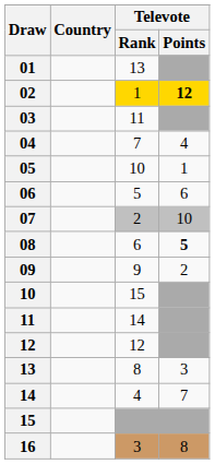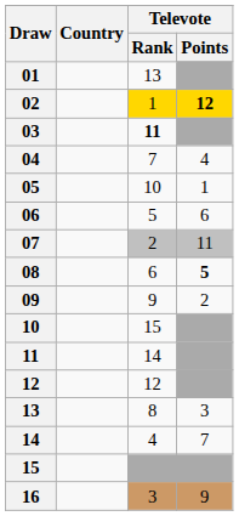 <table class="sortable wikitable collapsible plainrowheaders" style="text-align:center;">
 <tr>
 </tr>
 <tr>
 <th scope="col" rowspan="2">Draw</th>
 <th scope="col" rowspan="2">Country</th>
 <th scope="col" colspan="2">Televote</th>
 </tr>
 <tr>
 <th scope="col">Rank</th>
 <th scope="col" class="unsortable">Points</th>
 </tr>
 <tr>
 <th scope="row" style="text-align:center;">01</th>
 <td style="text-align:left;"></td>
 <td>13</td>
 <td style="background:#AAAAAA;"></td>
 </tr>
 <tr>
 <th scope="row" style="text-align:center;">02</th>
 <td style="text-align:left;"></td>
 <td style="background:gold;">1</td>
 <td style="background:gold;"><strong>12</strong></td>
 </tr>
 <tr>
 <th scope="row" style="text-align:center;">03</th>
 <td style="text-align:left;"></td>
-<td>11</td>
+<td><strong>11</strong></td>
 <td style="background:#AAAAAA;"></td>
 </tr>
 <tr>
 <th scope="row" style="text-align:center;">04</th>
 <td style="text-align:left;"></td>
 <td>7</td>
 <td>4</td>
 </tr>
 <tr>
 <th scope="row" style="text-align:center;">05</th>
 <td style="text-align:left;"></td>
 <td>10</td>
 <td>1</td>
 </tr>
 <tr>
 <th scope="row" style="text-align:center;">06</th>
 <td style="text-align:left;"></td>
 <td>5</td>
 <td>6</td>
 </tr>
 <tr>
 <th scope="row" style="text-align:center;">07</th>
 <td style="text-align:left;"></td>
 <td style="background:silver;">2</td>
-<td style="background:silver;">10</td>
+<td style="background:silver;">11</td>
 </tr>
 <tr>
 <th scope="row" style="text-align:center;">08</th>
 <td style="text-align:left;"></td>
 <td>6</td>
 <td><strong>5</strong></td>
 </tr>
 <tr>
 <th scope="row" style="text-align:center;">09</th>
 <td style="text-align:left;"></td>
 <td>9</td>
 <td>2</td>
 </tr>
 <tr>
 <th scope="row" style="text-align:center;">10</th>
 <td style="text-align:left;"></td>
 <td>15</td>
 <td style="background:#AAAAAA;"></td>
 </tr>
 <tr>
 <th scope="row" style="text-align:center;">11</th>
 <td style="text-align:left;"></td>
 <td>14</td>
 <td style="background:#AAAAAA;"></td>
 </tr>
 <tr>
 <th scope="row" style="text-align:center;">12</th>
 <td style="text-align:left;"></td>
 <td>12</td>
 <td style="background:#AAAAAA;"></td>
 </tr>
 <tr>
 <th scope="row" style="text-align:center;">13</th>
 <td style="text-align:left;"></td>
 <td>8</td>
 <td>3</td>
 </tr>
 <tr>
 <th scope="row" style="text-align:center;">14</th>
 <td style="text-align:left;"></td>
 <td>4</td>
 <td>7</td>
 </tr>
 <tr class=sortbottom>
 <th scope="row" style="text-align:center;">15</th>
 <td style="text-align:left;"></td>
 <td style="background:#AAAAAA;"></td>
 <td style="background:#AAAAAA;"></td>
 </tr>
 <tr>
 <th scope="row" style="text-align:center;">16</th>
 <td style="text-align:left;"></td>
 <td style="background:#CC9966;">3</td>
-<td style="background:#CC9966;">8</td>
+<td style="background:#CC9966;">9</td>
 </tr>
 </table>
